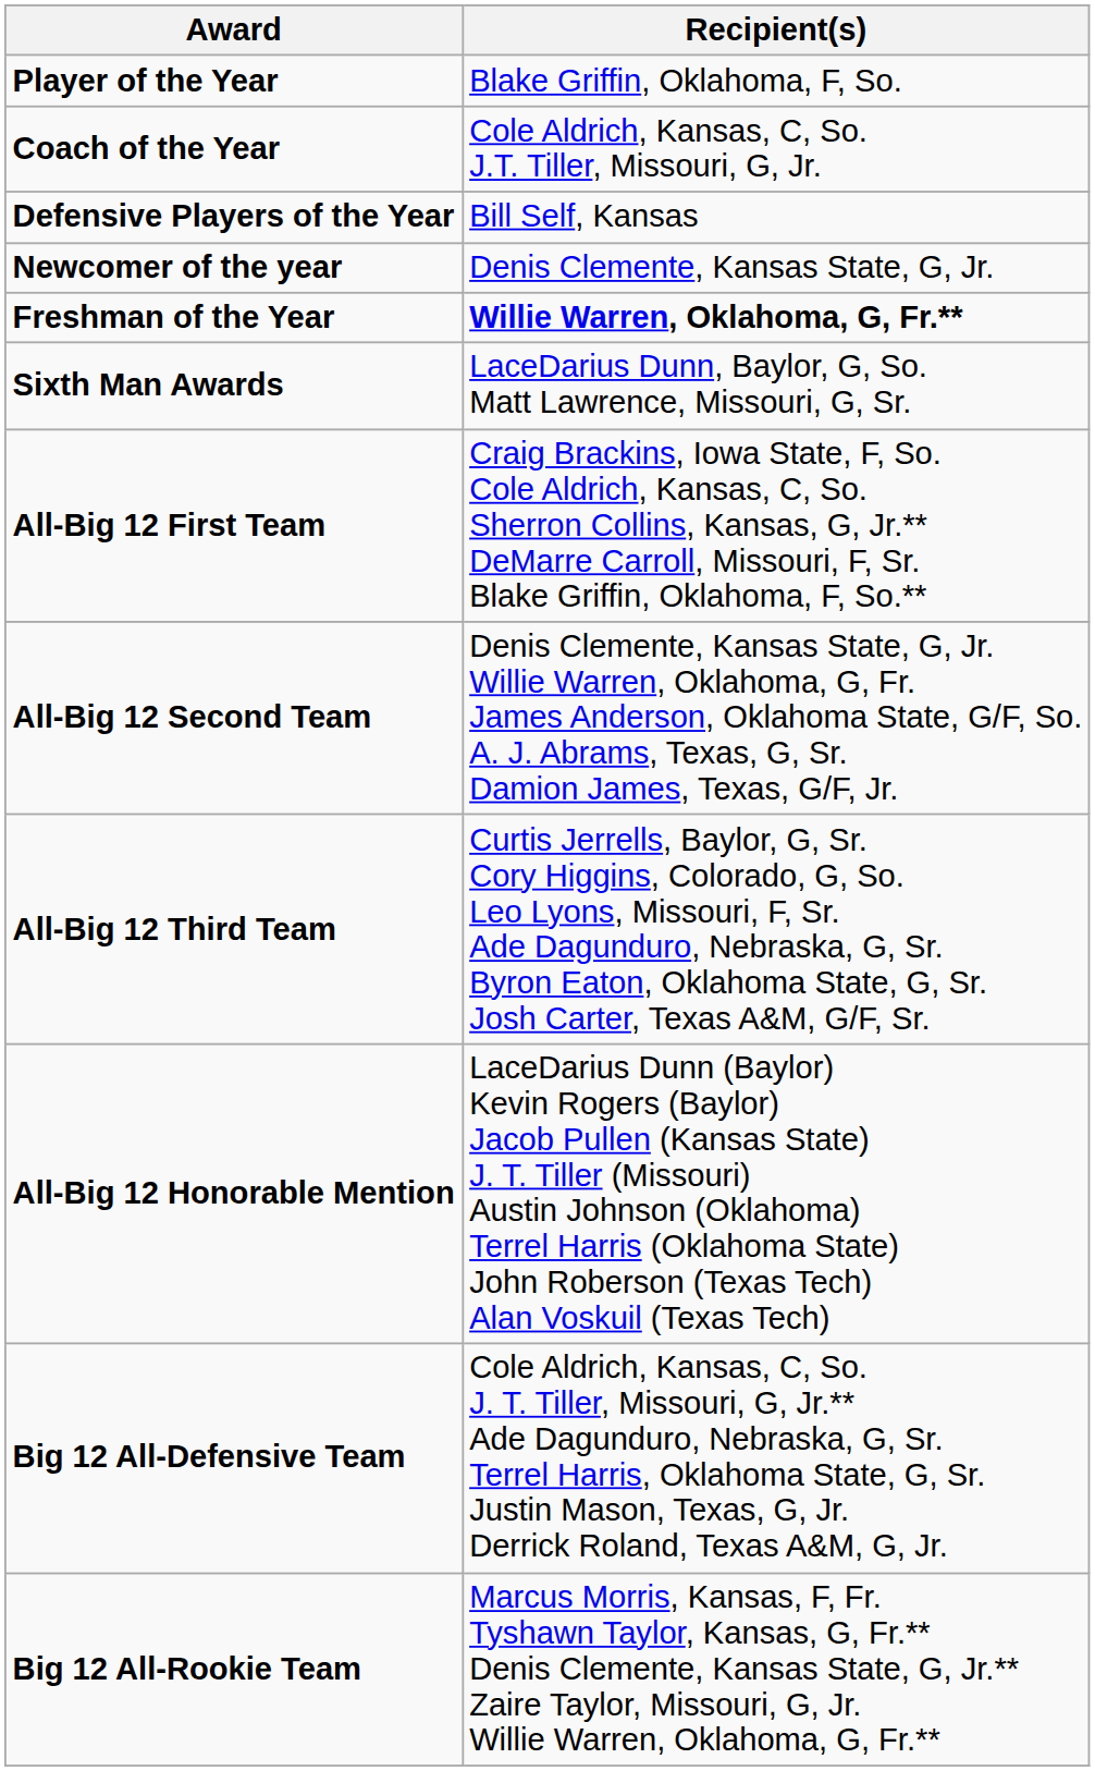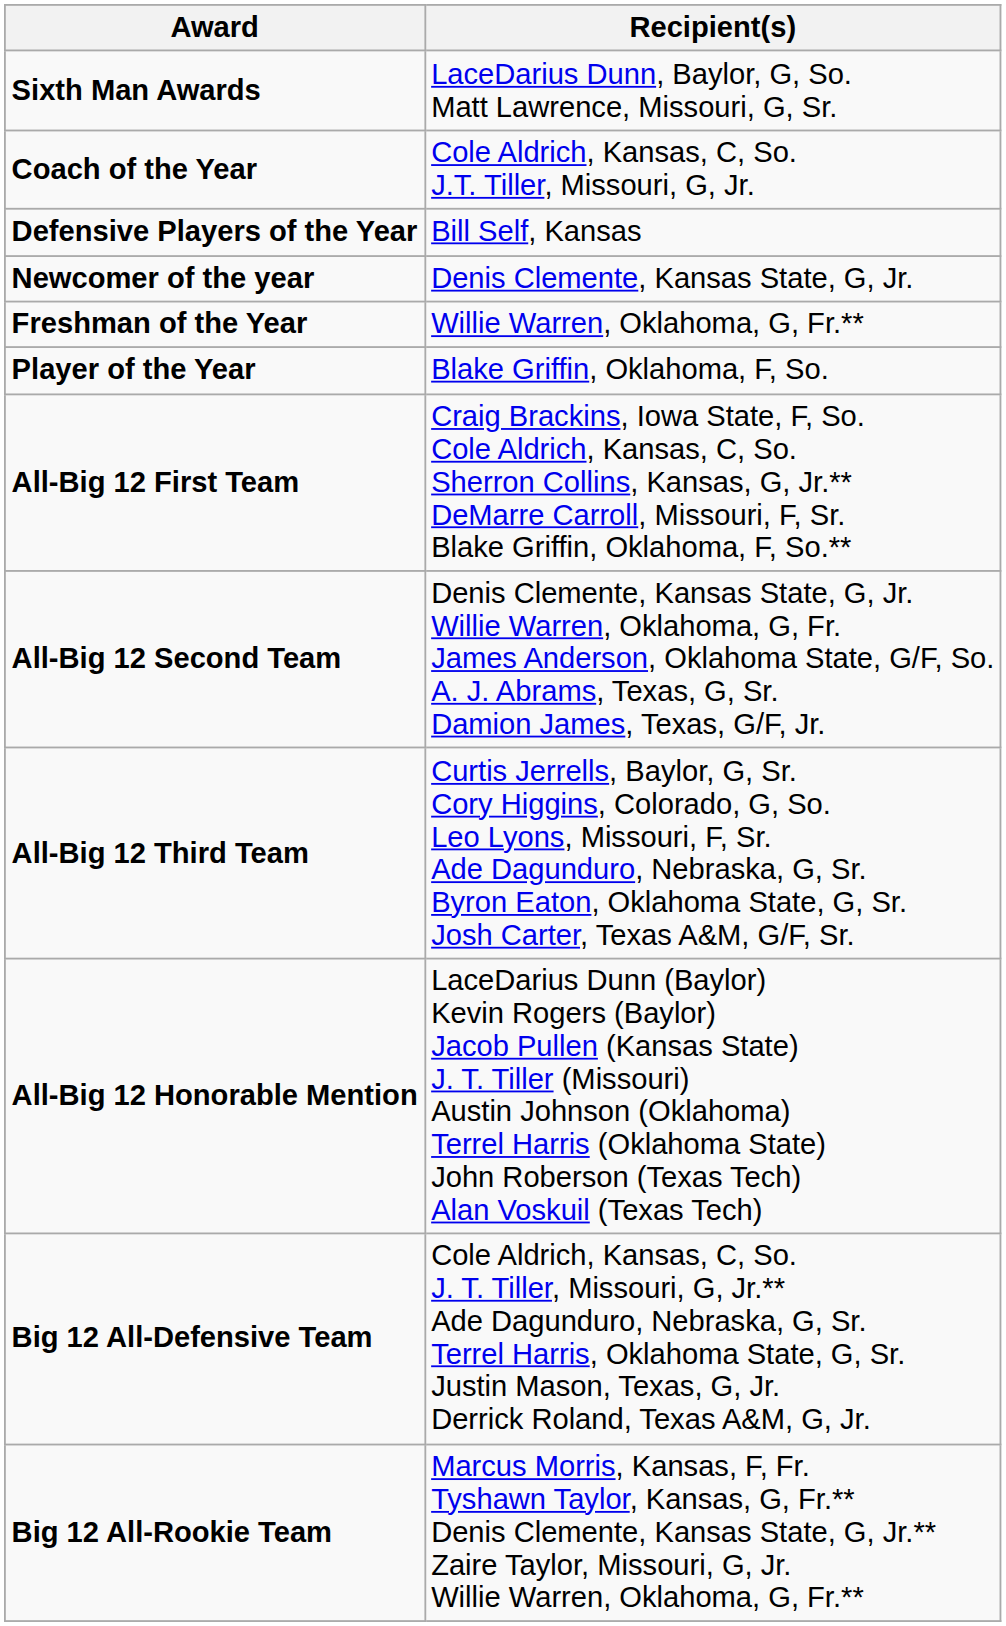 <table class="wikitable">
 <tr>
 <th>Award</th>
 <th>Recipient(s)</th>
 </tr>
 <tr>
-<td><strong>Player of the Year</strong></td>
-<td><a href='#'>Blake Griffin</a>, Oklahoma, F, So.</td>
+<td><strong>Sixth Man Awards</strong></td>
+<td><a href='#'>LaceDarius Dunn</a>, Baylor, G, So.<br>Matt Lawrence, Missouri, G, Sr.</td>
 </tr>
 <tr>
 <td><strong>Coach of the Year</strong></td>
 <td><a href='#'>Cole Aldrich</a>, Kansas, C, So.<br><a href='#'>J.T. Tiller</a>, Missouri, G, Jr.</td>
 </tr>
 <tr>
 <td><strong>Defensive Players of the Year</strong></td>
 <td><a href='#'>Bill Self</a>, Kansas</td>
 </tr>
 <tr>
 <td><strong>Newcomer of the year</strong></td>
 <td><a href='#'>Denis Clemente</a>, Kansas State, G, Jr.</td>
 </tr>
 <tr>
 <td><strong>Freshman of the Year</strong></td>
-<td><strong><a href='#'>Willie Warren</a>, Oklahoma, G, Fr.**</strong></td>
+<td><a href='#'>Willie Warren</a>, Oklahoma, G, Fr.**</td>
 </tr>
 <tr>
-<td><strong>Sixth Man Awards</strong></td>
-<td><a href='#'>LaceDarius Dunn</a>, Baylor, G, So.<br>Matt Lawrence, Missouri, G, Sr.</td>
+<td><strong>Player of the Year</strong></td>
+<td><a href='#'>Blake Griffin</a>, Oklahoma, F, So.</td>
 </tr>
 <tr>
 <td><strong>All-Big 12 First Team</strong></td>
 <td><a href='#'>Craig Brackins</a>, Iowa State, F, So.<br><a href='#'>Cole Aldrich</a>, Kansas, C, So.<br><a href='#'>Sherron Collins</a>, Kansas, G, Jr.**<br><a href='#'>DeMarre Carroll</a>, Missouri, F, Sr.<br>Blake Griffin, Oklahoma, F, So.**</td>
 </tr>
 <tr>
 <td><strong>All-Big 12 Second Team</strong></td>
 <td>Denis Clemente, Kansas State, G, Jr.<br><a href='#'>Willie Warren</a>, Oklahoma, G, Fr.<br><a href='#'>James Anderson</a>, Oklahoma State, G/F, So.<br><a href='#'>A. J. Abrams</a>, Texas, G, Sr.<br><a href='#'>Damion James</a>, Texas, G/F, Jr.</td>
 </tr>
 <tr>
 <td><strong>All-Big 12 Third Team</strong></td>
 <td><a href='#'>Curtis Jerrells</a>, Baylor, G, Sr.<br><a href='#'>Cory Higgins</a>, Colorado, G, So.<br><a href='#'>Leo Lyons</a>, Missouri, F, Sr.<br><a href='#'>Ade Dagunduro</a>, Nebraska, G, Sr.<br><a href='#'>Byron Eaton</a>, Oklahoma State, G, Sr.<br><a href='#'>Josh Carter</a>, Texas A&M, G/F, Sr.</td>
 </tr>
 <tr>
 <td><strong>All-Big 12 Honorable Mention</strong></td>
 <td>LaceDarius Dunn (Baylor)<br>Kevin Rogers (Baylor)<br><a href='#'>Jacob Pullen</a> (Kansas State)<br><a href='#'>J. T. Tiller</a> (Missouri)<br>Austin Johnson (Oklahoma)<br><a href='#'>Terrel Harris</a> (Oklahoma State)<br>John Roberson (Texas Tech)<br><a href='#'>Alan Voskuil</a> (Texas Tech)</td>
 </tr>
 <tr>
 <td><strong>Big 12 All-Defensive Team</strong></td>
 <td>Cole Aldrich, Kansas, C, So.<br><a href='#'>J. T. Tiller</a>, Missouri, G, Jr.**<br>Ade Dagunduro, Nebraska, G, Sr.<br><a href='#'>Terrel Harris</a>, Oklahoma State, G, Sr.<br>Justin Mason, Texas, G, Jr.<br>Derrick Roland, Texas A&M, G, Jr.</td>
 </tr>
 <tr>
 <td><strong>Big 12 All-Rookie Team</strong></td>
 <td><a href='#'>Marcus Morris</a>, Kansas, F, Fr.<br><a href='#'>Tyshawn Taylor</a>, Kansas, G, Fr.**<br>Denis Clemente, Kansas State, G, Jr.**<br>Zaire Taylor, Missouri, G, Jr.<br>Willie Warren, Oklahoma, G, Fr.**</td>
 </tr>
 </table>
